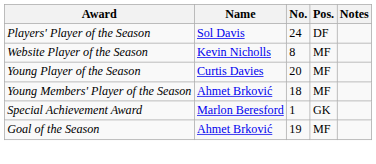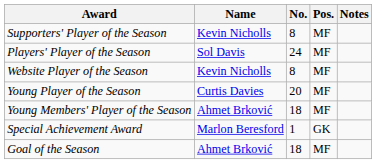 <table class="wikitable" style="text-align:center">
 <tr>
 <th>Award</th>
 <th>Name</th>
 <th>No.</th>
 <th>Pos.</th>
 <th>Notes</th>
 </tr>
 <tr>
+<td align="left"><em>Supporters' Player of the Season</em></td>
+<td align="left"> <a href='#'>Kevin Nicholls</a></td>
+<td align="left">8</td>
+<td align="left">MF</td>
+<td align="center"></td>
+</tr>
+<tr>
 <td align="left"><em>Players' Player of the Season</em></td>
 <td align="left"> <a href='#'>Sol Davis</a></td>
 <td align="left">24</td>
-<td align="left">DF</td>
+<td align="left">MF</td>
 <td align="center"></td>
 </tr>
 <tr>
 <td align="left"><em>Website Player of the Season</em></td>
 <td align="left"> <a href='#'>Kevin Nicholls</a></td>
 <td align="left">8</td>
 <td align="left">MF</td>
 <td align="center"></td>
 </tr>
 <tr>
 <td align="left"><em>Young Player of the Season</em></td>
 <td align="left"> <a href='#'>Curtis Davies</a></td>
 <td align="left">20</td>
 <td align="left">MF</td>
 <td align="center"></td>
 </tr>
 <tr>
 <td align="left"><em>Young Members' Player of the Season</em></td>
 <td align="left"> <a href='#'>Ahmet Brković</a></td>
 <td align="left">18</td>
 <td align="left">MF</td>
 <td align="center"></td>
 </tr>
 <tr>
 <td align="left"><em>Special Achievement Award</em></td>
 <td align="left"> <a href='#'>Marlon Beresford</a></td>
 <td align="left">1</td>
 <td align="left">GK</td>
 <td align="center"></td>
 </tr>
 <tr>
 <td align="left"><em>Goal of the Season</em></td>
 <td align="left"> <a href='#'>Ahmet Brković</a></td>
-<td align="left">19</td>
+<td align="left">18</td>
 <td align="left">MF</td>
 <td align="center"></td>
 </tr>
 </table>
